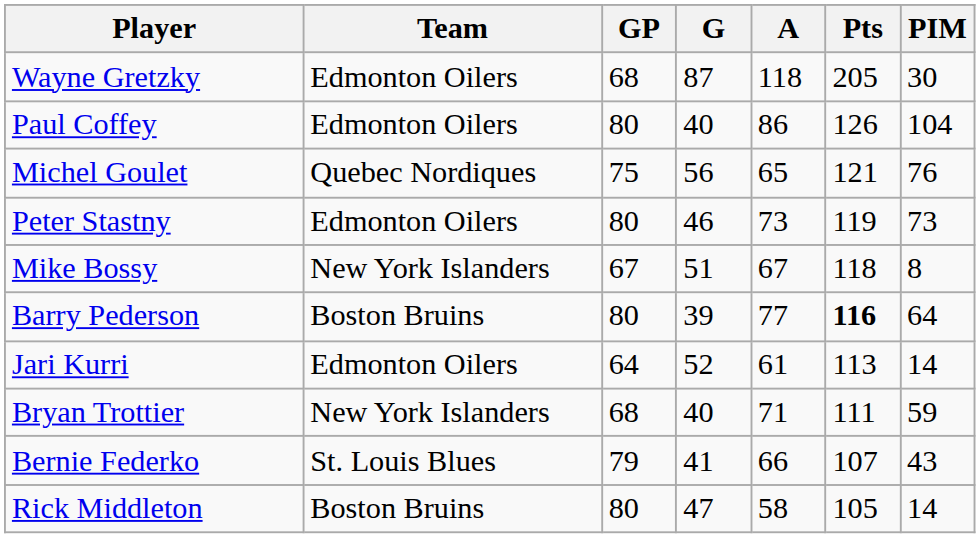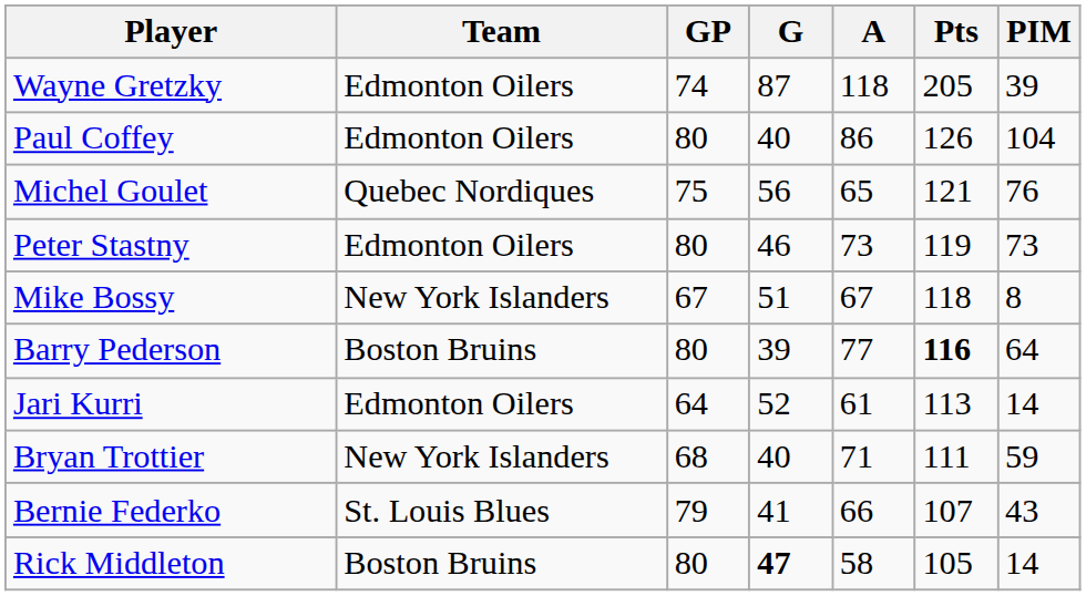 <table class="wikitable">
 <tr>
 <th bgcolor="#DDDDFF" width="30%">Player</th>
 <th bgcolor="#DDDDFF" width="30%">Team</th>
 <th bgcolor="#DDDDFF" width="7.5%">GP</th>
 <th bgcolor="#DDDDFF" width="7.5%">G</th>
 <th bgcolor="#DDDDFF" width="7.5%">A</th>
 <th bgcolor="#DDDDFF" width="7.5%">Pts</th>
 <th bgcolor="#DDDDFF" width="7.5%">PIM</th>
 </tr>
 <tr>
 <td><a href='#'>Wayne Gretzky</a></td>
 <td>Edmonton Oilers</td>
-<td>68</td>
+<td>74</td>
 <td>87</td>
 <td>118</td>
 <td>205</td>
-<td>30</td>
+<td>39</td>
 </tr>
 <tr>
 <td><a href='#'>Paul Coffey</a></td>
 <td>Edmonton Oilers</td>
 <td>80</td>
 <td>40</td>
 <td>86</td>
 <td>126</td>
 <td>104</td>
 </tr>
 <tr>
 <td><a href='#'>Michel Goulet</a></td>
 <td>Quebec Nordiques</td>
 <td>75</td>
 <td>56</td>
 <td>65</td>
 <td>121</td>
 <td>76</td>
 </tr>
 <tr>
 <td><a href='#'>Peter Stastny</a></td>
 <td>Edmonton Oilers</td>
 <td>80</td>
 <td>46</td>
 <td>73</td>
 <td>119</td>
 <td>73</td>
 </tr>
 <tr>
 <td><a href='#'>Mike Bossy</a></td>
 <td>New York Islanders</td>
 <td>67</td>
 <td>51</td>
 <td>67</td>
 <td>118</td>
 <td>8</td>
 </tr>
 <tr>
 <td><a href='#'>Barry Pederson</a></td>
 <td>Boston Bruins</td>
 <td>80</td>
 <td>39</td>
 <td>77</td>
 <td><strong>116</strong></td>
 <td>64</td>
 </tr>
 <tr>
 <td><a href='#'>Jari Kurri</a></td>
 <td>Edmonton Oilers</td>
 <td>64</td>
 <td>52</td>
 <td>61</td>
 <td>113</td>
 <td>14</td>
 </tr>
 <tr>
 <td><a href='#'>Bryan Trottier</a></td>
 <td>New York Islanders</td>
 <td>68</td>
 <td>40</td>
 <td>71</td>
 <td>111</td>
 <td>59</td>
 </tr>
 <tr>
 <td><a href='#'>Bernie Federko</a></td>
 <td>St. Louis Blues</td>
 <td>79</td>
 <td>41</td>
 <td>66</td>
 <td>107</td>
 <td>43</td>
 </tr>
 <tr>
 <td><a href='#'>Rick Middleton</a></td>
 <td>Boston Bruins</td>
 <td>80</td>
-<td>47</td>
+<td><strong>47</strong></td>
 <td>58</td>
 <td>105</td>
 <td>14</td>
 </tr>
 </table>
